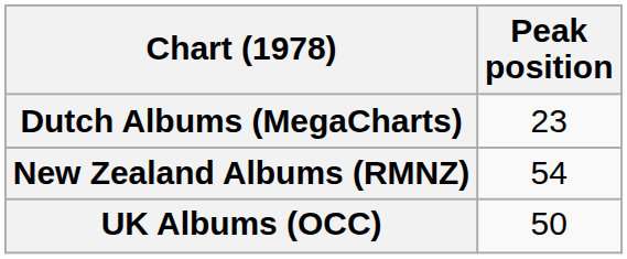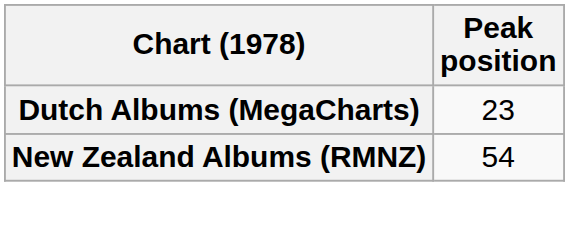 <table class="wikitable sortable plainrowheaders" style="text-align:center">
 <tr>
 <th scope="col">Chart (1978)</th>
 <th scope="col">Peak<br>position</th>
 </tr>
 <tr>
 <th scope="row">Dutch Albums (MegaCharts)</th>
 <td>23</td>
 </tr>
 <tr>
 <th scope="row">New Zealand Albums (RMNZ)</th>
 <td>54</td>
 </tr>
-<tr>
-<th scope="row">UK Albums (OCC)</th>
-<td align="center">50</td>
-</tr>
 </table>
